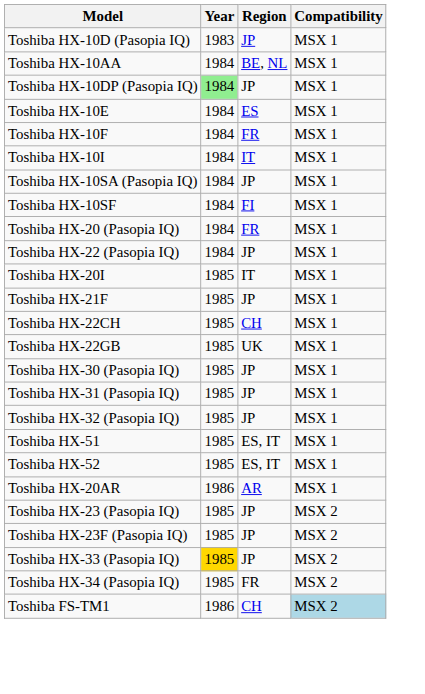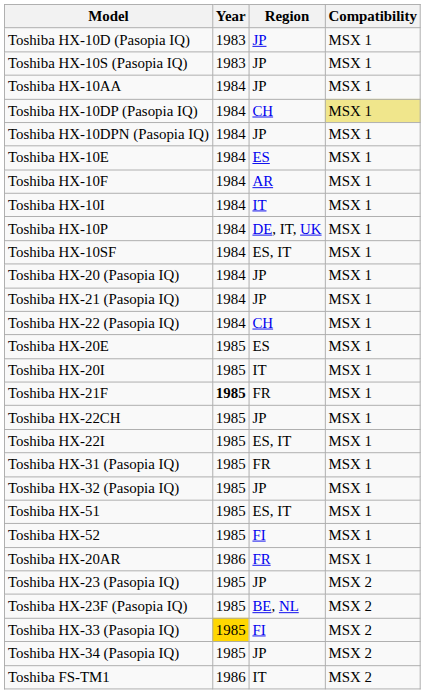 <table class="wikitable sortable">
 <tr>
 <th>Model</th>
 <th>Year</th>
 <th>Region</th>
 <th>Compatibility</th>
 </tr>
 <tr>
 <td>Toshiba HX-10D (Pasopia IQ)</td>
 <td>1983</td>
 <td><a href='#'>JP</a></td>
 <td>MSX 1</td>
 </tr>
 <tr>
+<td>Toshiba HX-10S (Pasopia IQ)</td>
+<td>1983</td>
+<td>JP</td>
+<td>MSX 1</td>
+</tr>
+<tr>
 <td>Toshiba HX-10AA</td>
 <td>1984</td>
-<td><a href='#'>BE</a>, <a href='#'>NL</a></td>
+<td>JP</td>
 <td>MSX 1</td>
 </tr>
 <tr>
 <td>Toshiba HX-10DP (Pasopia IQ)</td>
-<td style="background: lightgreen;">1984</td>
+<td>1984</td>
+<td><a href='#'>CH</a></td>
+<td style="background: khaki;">MSX 1</td>
+</tr>
+<tr>
+<td>Toshiba HX-10DPN (Pasopia IQ)</td>
+<td>1984</td>
 <td>JP</td>
 <td>MSX 1</td>
 </tr>
 <tr>
 <td>Toshiba HX-10E</td>
 <td>1984</td>
 <td><a href='#'>ES</a></td>
 <td>MSX 1</td>
 </tr>
 <tr>
 <td>Toshiba HX-10F</td>
 <td>1984</td>
-<td><a href='#'>FR</a></td>
+<td><a href='#'>AR</a></td>
 <td>MSX 1</td>
 </tr>
 <tr>
 <td>Toshiba HX-10I</td>
 <td>1984</td>
 <td><a href='#'>IT</a></td>
 <td>MSX 1</td>
 </tr>
 <tr>
-<td>Toshiba HX-10SA (Pasopia IQ)</td>
+<td>Toshiba HX-10P</td>
+<td>1984</td>
+<td><a href='#'>DE</a>, IT, <a href='#'>UK</a></td>
+<td>MSX 1</td>
+</tr>
+<tr>
+<td>Toshiba HX-10SF</td>
+<td>1984</td>
+<td>ES, IT</td>
+<td>MSX 1</td>
+</tr>
+<tr>
+<td>Toshiba HX-20 (Pasopia IQ)</td>
 <td>1984</td>
 <td>JP</td>
 <td>MSX 1</td>
 </tr>
 <tr>
-<td>Toshiba HX-10SF</td>
+<td>Toshiba HX-21 (Pasopia IQ)</td>
 <td>1984</td>
-<td><a href='#'>FI</a></td>
-<td>MSX 1</td>
-</tr>
-<tr>
-<td>Toshiba HX-20 (Pasopia IQ)</td>
-<td>1984</td>
-<td><a href='#'>FR</a></td>
+<td>JP</td>
 <td>MSX 1</td>
 </tr>
 <tr>
 <td>Toshiba HX-22 (Pasopia IQ)</td>
 <td>1984</td>
-<td>JP</td>
+<td><a href='#'>CH</a></td>
+<td>MSX 1</td>
+</tr>
+<tr>
+<td>Toshiba HX-20E</td>
+<td>1985</td>
+<td>ES</td>
 <td>MSX 1</td>
 </tr>
 <tr>
 <td>Toshiba HX-20I</td>
 <td>1985</td>
 <td>IT</td>
 <td>MSX 1</td>
 </tr>
 <tr>
 <td>Toshiba HX-21F</td>
+<td><strong>1985</strong></td>
+<td>FR</td>
+<td>MSX 1</td>
+</tr>
+<tr>
+<td>Toshiba HX-22CH</td>
 <td>1985</td>
 <td>JP</td>
 <td>MSX 1</td>
 </tr>
 <tr>
-<td>Toshiba HX-22CH</td>
+<td>Toshiba HX-22I</td>
 <td>1985</td>
-<td><a href='#'>CH</a></td>
-<td>MSX 1</td>
-</tr>
-<tr>
-<td>Toshiba HX-22GB</td>
-<td>1985</td>
-<td>UK</td>
-<td>MSX 1</td>
-</tr>
-<tr>
-<td>Toshiba HX-30 (Pasopia IQ)</td>
-<td>1985</td>
-<td>JP</td>
+<td>ES, IT</td>
 <td>MSX 1</td>
 </tr>
 <tr>
 <td>Toshiba HX-31 (Pasopia IQ)</td>
 <td>1985</td>
-<td>JP</td>
+<td>FR</td>
 <td>MSX 1</td>
 </tr>
 <tr>
 <td>Toshiba HX-32 (Pasopia IQ)</td>
 <td>1985</td>
 <td>JP</td>
 <td>MSX 1</td>
 </tr>
 <tr>
 <td>Toshiba HX-51</td>
 <td>1985</td>
 <td>ES, IT</td>
 <td>MSX 1</td>
 </tr>
 <tr>
 <td>Toshiba HX-52</td>
 <td>1985</td>
-<td>ES, IT</td>
+<td><a href='#'>FI</a></td>
 <td>MSX 1</td>
 </tr>
 <tr>
 <td>Toshiba HX-20AR</td>
 <td>1986</td>
-<td><a href='#'>AR</a></td>
+<td><a href='#'>FR</a></td>
 <td>MSX 1</td>
 </tr>
 <tr>
 <td>Toshiba HX-23 (Pasopia IQ)</td>
 <td>1985</td>
 <td>JP</td>
 <td>MSX 2</td>
 </tr>
 <tr>
 <td>Toshiba HX-23F (Pasopia IQ)</td>
 <td>1985</td>
-<td>JP</td>
+<td><a href='#'>BE</a>, <a href='#'>NL</a></td>
 <td>MSX 2</td>
 </tr>
 <tr>
 <td>Toshiba HX-33 (Pasopia IQ)</td>
 <td style="background: gold;">1985</td>
-<td>JP</td>
+<td><a href='#'>FI</a></td>
 <td>MSX 2</td>
 </tr>
 <tr>
 <td>Toshiba HX-34 (Pasopia IQ)</td>
 <td>1985</td>
-<td>FR</td>
+<td>JP</td>
 <td>MSX 2</td>
 </tr>
 <tr>
 <td>Toshiba FS-TM1</td>
 <td>1986</td>
-<td><a href='#'>CH</a></td>
-<td style="background: lightblue;">MSX 2</td>
+<td>IT</td>
+<td>MSX 2</td>
 </tr>
 </table>
